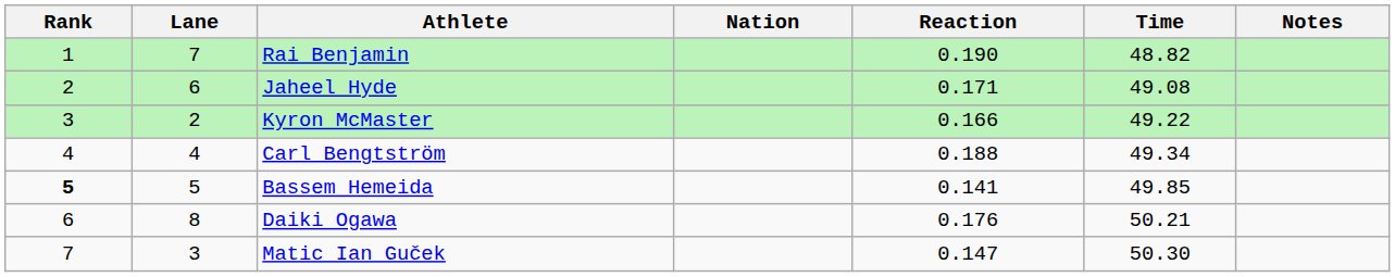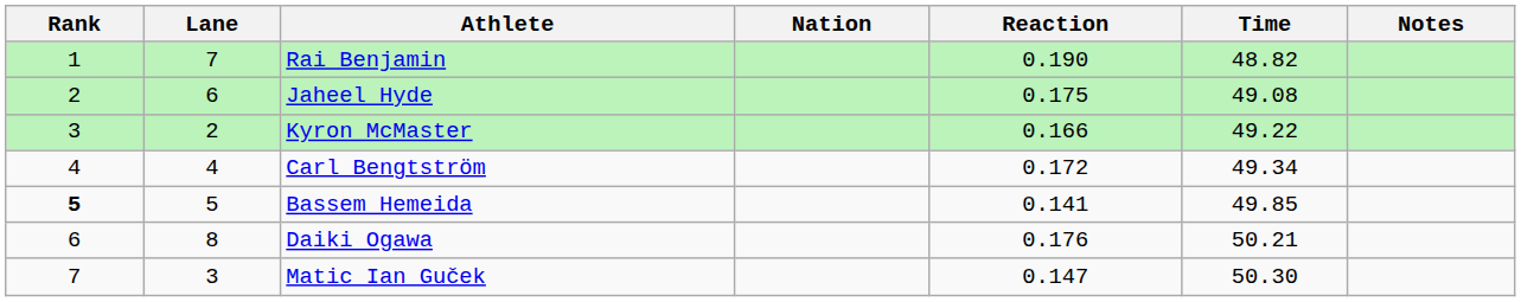 <table class="wikitable sortable" style="text-align:center;width: 70%;">
 <tr>
 <th>Rank</th>
 <th>Lane</th>
 <th>Athlete</th>
 <th>Nation</th>
 <th>Reaction</th>
 <th>Time</th>
 <th>Notes</th>
 </tr>
 <tr bgcolor=bbf3bb>
 <td>1</td>
 <td>7</td>
 <td align="left"><a href='#'>Rai Benjamin</a></td>
 <td align="left"></td>
 <td>0.190</td>
 <td>48.82</td>
 <td></td>
 </tr>
 <tr bgcolor=bbf3bb>
 <td>2</td>
 <td>6</td>
 <td align="left"><a href='#'>Jaheel Hyde</a></td>
 <td align="left"></td>
-<td>0.171</td>
+<td>0.175</td>
 <td>49.08</td>
 <td></td>
 </tr>
 <tr bgcolor=bbf3bb>
 <td>3</td>
 <td>2</td>
 <td align="left"><a href='#'>Kyron McMaster</a></td>
 <td align="left"></td>
 <td>0.166</td>
 <td>49.22</td>
 <td></td>
 </tr>
 <tr>
 <td>4</td>
 <td>4</td>
 <td align="left"><a href='#'>Carl Bengtström</a></td>
 <td align="left"></td>
-<td>0.188</td>
+<td>0.172</td>
 <td>49.34</td>
 <td></td>
 </tr>
 <tr>
 <td><strong>5</strong></td>
 <td>5</td>
 <td align="left"><a href='#'>Bassem Hemeida</a></td>
 <td align="left"></td>
 <td>0.141</td>
 <td>49.85</td>
 <td></td>
 </tr>
 <tr>
 <td>6</td>
 <td>8</td>
 <td align="left"><a href='#'>Daiki Ogawa</a></td>
 <td align="left"></td>
 <td>0.176</td>
 <td>50.21</td>
 <td></td>
 </tr>
 <tr>
 <td>7</td>
 <td>3</td>
 <td align="left"><a href='#'>Matic Ian Guček</a></td>
 <td align="left"></td>
 <td>0.147</td>
 <td>50.30</td>
 <td></td>
 </tr>
 </table>
